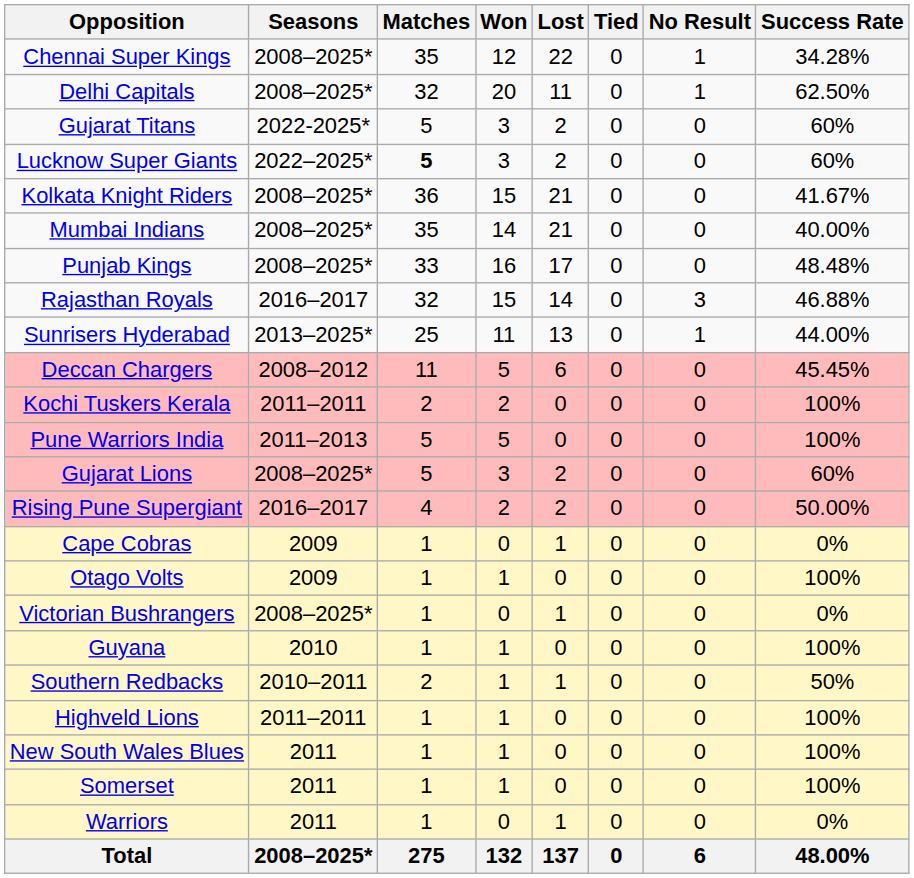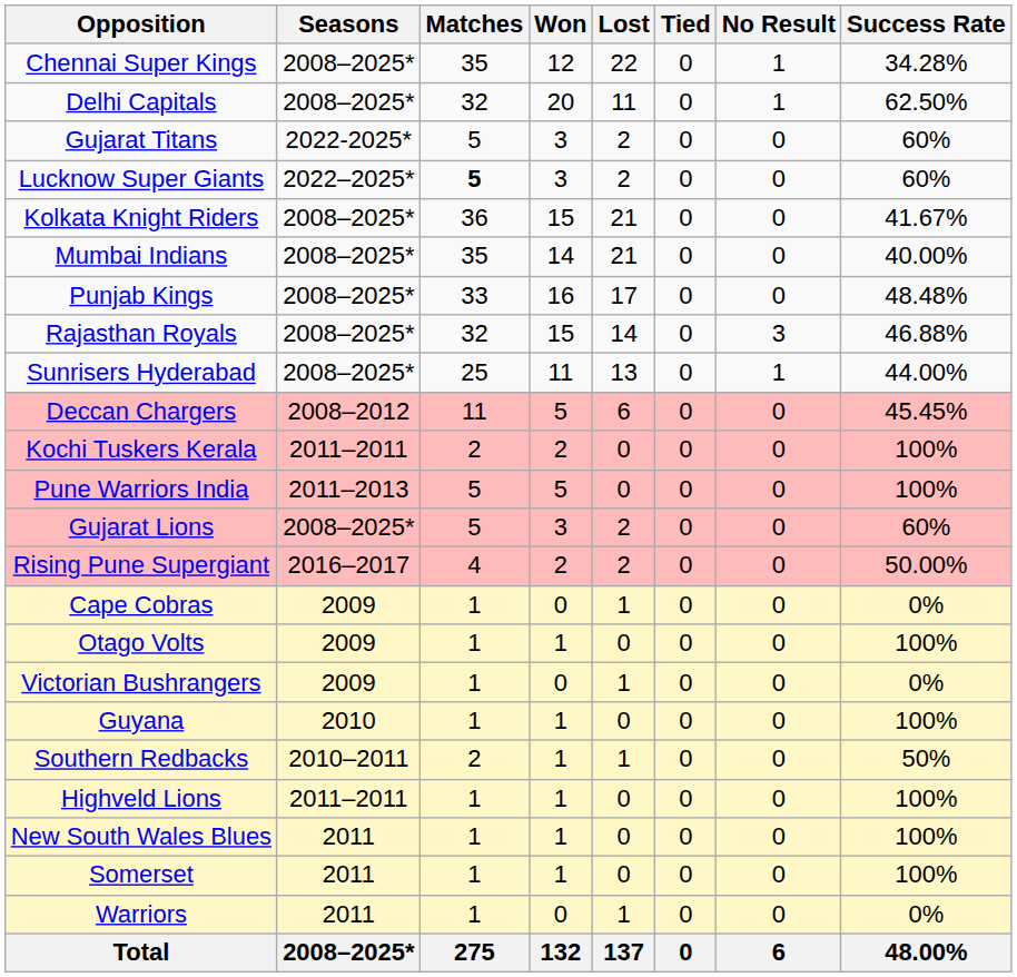 <table class="wikitable" style="text-align: center;">
 <tr>
 <th>Opposition</th>
 <th>Seasons</th>
 <th>Matches</th>
 <th>Won</th>
 <th>Lost</th>
 <th>Tied</th>
 <th>No Result</th>
 <th>Success Rate</th>
 </tr>
 <tr>
 <td><a href='#'>Chennai Super Kings</a></td>
 <td>2008–2025*</td>
 <td>35</td>
 <td>12</td>
 <td>22</td>
 <td>0</td>
 <td>1</td>
 <td>34.28%</td>
 </tr>
 <tr>
 <td><a href='#'>Delhi Capitals</a></td>
 <td>2008–2025*</td>
 <td>32</td>
 <td>20</td>
 <td>11</td>
 <td>0</td>
 <td>1</td>
 <td>62.50%</td>
 </tr>
 <tr>
 <td><a href='#'>Gujarat Titans</a></td>
 <td>2022-2025*</td>
 <td>5</td>
 <td>3</td>
 <td>2</td>
 <td>0</td>
 <td>0</td>
 <td>60%</td>
 </tr>
 <tr>
 <td><a href='#'>Lucknow Super Giants</a></td>
 <td>2022–2025*</td>
 <td><strong>5</strong></td>
 <td>3</td>
 <td>2</td>
 <td>0</td>
 <td>0</td>
 <td>60%</td>
 </tr>
 <tr>
 <td><a href='#'>Kolkata Knight Riders</a></td>
 <td>2008–2025*</td>
 <td>36</td>
 <td>15</td>
 <td>21</td>
 <td>0</td>
 <td>0</td>
 <td>41.67%</td>
 </tr>
 <tr>
 <td><a href='#'>Mumbai Indians</a></td>
 <td>2008–2025*</td>
 <td>35</td>
 <td>14</td>
 <td>21</td>
 <td>0</td>
 <td>0</td>
 <td>40.00%</td>
 </tr>
 <tr>
 <td><a href='#'>Punjab Kings</a></td>
 <td>2008–2025*</td>
 <td>33</td>
 <td>16</td>
 <td>17</td>
 <td>0</td>
 <td>0</td>
 <td>48.48%</td>
 </tr>
 <tr>
 <td><a href='#'>Rajasthan Royals</a></td>
-<td>2016–2017</td>
+<td>2008–2025*</td>
 <td>32</td>
 <td>15</td>
 <td>14</td>
 <td>0</td>
 <td>3</td>
 <td>46.88%</td>
 </tr>
 <tr>
 <td><a href='#'>Sunrisers Hyderabad</a></td>
-<td>2013–2025*</td>
+<td>2008–2025*</td>
 <td>25</td>
 <td>11</td>
 <td>13</td>
 <td>0</td>
 <td>1</td>
 <td>44.00%</td>
 </tr>
 <tr style="background:#fbb;">
 <td><a href='#'>Deccan Chargers</a></td>
 <td>2008–2012</td>
 <td>11</td>
 <td>5</td>
 <td>6</td>
 <td>0</td>
 <td>0</td>
 <td>45.45%</td>
 </tr>
 <tr style="background:#fbb;">
 <td><a href='#'>Kochi Tuskers Kerala</a></td>
 <td>2011–2011</td>
 <td>2</td>
 <td>2</td>
 <td>0</td>
 <td>0</td>
 <td>0</td>
 <td>100%</td>
 </tr>
 <tr style="background:#fbb;">
 <td><a href='#'>Pune Warriors India</a></td>
 <td>2011–2013</td>
 <td>5</td>
 <td>5</td>
 <td>0</td>
 <td>0</td>
 <td>0</td>
 <td>100%</td>
 </tr>
 <tr style="background:#fbb;">
 <td><a href='#'>Gujarat Lions</a></td>
 <td>2008–2025*</td>
 <td>5</td>
 <td>3</td>
 <td>2</td>
 <td>0</td>
 <td>0</td>
 <td>60%</td>
 </tr>
 <tr style="background:#fbb;">
 <td><a href='#'>Rising Pune Supergiant</a></td>
 <td>2016–2017</td>
 <td>4</td>
 <td>2</td>
 <td>2</td>
 <td>0</td>
 <td>0</td>
 <td>50.00%</td>
 </tr>
 <tr style="background:#FFF8C6;">
 <td><a href='#'>Cape Cobras</a></td>
 <td>2009</td>
 <td>1</td>
 <td>0</td>
 <td>1</td>
 <td>0</td>
 <td>0</td>
 <td>0%</td>
 </tr>
 <tr style="background:#FFF8C6;">
 <td><a href='#'>Otago Volts</a></td>
 <td>2009</td>
 <td>1</td>
 <td>1</td>
 <td>0</td>
 <td>0</td>
 <td>0</td>
 <td>100%</td>
 </tr>
 <tr style="background:#FFF8C6;">
 <td><a href='#'>Victorian Bushrangers</a></td>
-<td>2008–2025*</td>
+<td>2009</td>
 <td>1</td>
 <td>0</td>
 <td>1</td>
 <td>0</td>
 <td>0</td>
 <td>0%</td>
 </tr>
 <tr style="background:#FFF8C6;">
 <td><a href='#'>Guyana</a></td>
 <td>2010</td>
 <td>1</td>
 <td>1</td>
 <td>0</td>
 <td>0</td>
 <td>0</td>
 <td>100%</td>
 </tr>
 <tr style="background:#FFF8C6;">
 <td><a href='#'>Southern Redbacks</a></td>
 <td>2010–2011</td>
 <td>2</td>
 <td>1</td>
 <td>1</td>
 <td>0</td>
 <td>0</td>
 <td>50%</td>
 </tr>
 <tr style="background:#FFF8C6;">
 <td><a href='#'>Highveld Lions</a></td>
 <td>2011–2011</td>
 <td>1</td>
 <td>1</td>
 <td>0</td>
 <td>0</td>
 <td>0</td>
 <td>100%</td>
 </tr>
 <tr style="background:#FFF8C6;">
 <td><a href='#'>New South Wales Blues</a></td>
 <td>2011</td>
 <td>1</td>
 <td>1</td>
 <td>0</td>
 <td>0</td>
 <td>0</td>
 <td>100%</td>
 </tr>
 <tr style="background:#FFF8C6;">
 <td><a href='#'>Somerset</a></td>
 <td>2011</td>
 <td>1</td>
 <td>1</td>
 <td>0</td>
 <td>0</td>
 <td>0</td>
 <td>100%</td>
 </tr>
 <tr style="background:#FFF8C6;">
 <td><a href='#'>Warriors</a></td>
 <td>2011</td>
 <td>1</td>
 <td>0</td>
 <td>1</td>
 <td>0</td>
 <td>0</td>
 <td>0%</td>
 </tr>
 <tr>
 <th>Total</th>
 <th>2008–2025*</th>
 <th>275</th>
 <th>132</th>
 <th>137</th>
 <th>0</th>
 <th>6</th>
 <th>48.00%</th>
 </tr>
 </table>
